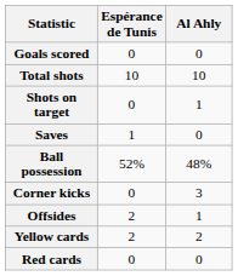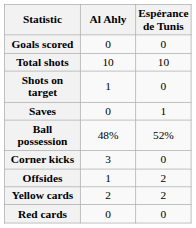 <table class="wikitable plainrowheaders" style="text-align:center">
 <tr>
 <th scope="col" style="width:100px">Statistic</th>
+<th scope="col" style="width:70px">Al Ahly</th>
 <th scope="col" style="width:70px">Espérance de Tunis</th>
-<th scope="col" style="width:70px">Al Ahly</th>
 </tr>
 <tr>
 <th scope=row>Goals scored</th>
 <td>0</td>
 <td>0</td>
 </tr>
 <tr>
 <th scope=row>Total shots</th>
 <td>10</td>
 <td>10</td>
 </tr>
 <tr>
 <th scope=row>Shots on target</th>
+<td>1</td>
+<td>0</td>
+</tr>
+<tr>
+<th scope=row>Saves</th>
 <td>0</td>
 <td>1</td>
 </tr>
 <tr>
-<th scope=row>Saves</th>
-<td>1</td>
+<th scope=row>Ball possession</th>
+<td>48%</td>
+<td>52%</td>
+</tr>
+<tr>
+<th scope=row>Corner kicks</th>
+<td>3</td>
 <td>0</td>
 </tr>
 <tr>
-<th scope=row>Ball possession</th>
-<td>52%</td>
-<td>48%</td>
-</tr>
-<tr>
-<th scope=row>Corner kicks</th>
-<td>0</td>
-<td>3</td>
-</tr>
-<tr>
 <th scope=row>Offsides</th>
+<td>1</td>
 <td>2</td>
-<td>1</td>
 </tr>
 <tr>
 <th scope=row>Yellow cards</th>
 <td>2</td>
 <td>2</td>
 </tr>
 <tr>
 <th scope=row>Red cards</th>
 <td>0</td>
 <td>0</td>
 </tr>
 </table>
